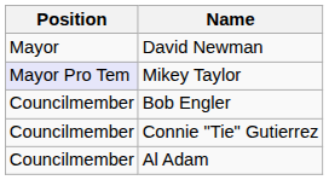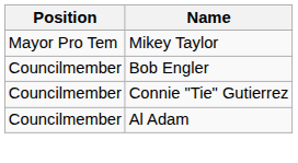 <table class="wikitable">
 <tr>
 <th>Position</th>
 <th>Name</th>
 </tr>
 <tr>
-<td>Mayor</td>
-<td>David Newman</td>
-</tr>
-<tr>
-<td style="background: lavender;">Mayor Pro Tem</td>
+<td>Mayor Pro Tem</td>
 <td>Mikey Taylor</td>
 </tr>
 <tr>
 <td>Councilmember</td>
 <td>Bob Engler</td>
 </tr>
 <tr>
 <td>Councilmember</td>
 <td>Connie "Tie" Gutierrez</td>
 </tr>
 <tr>
 <td>Councilmember</td>
 <td>Al Adam</td>
 </tr>
 </table>
